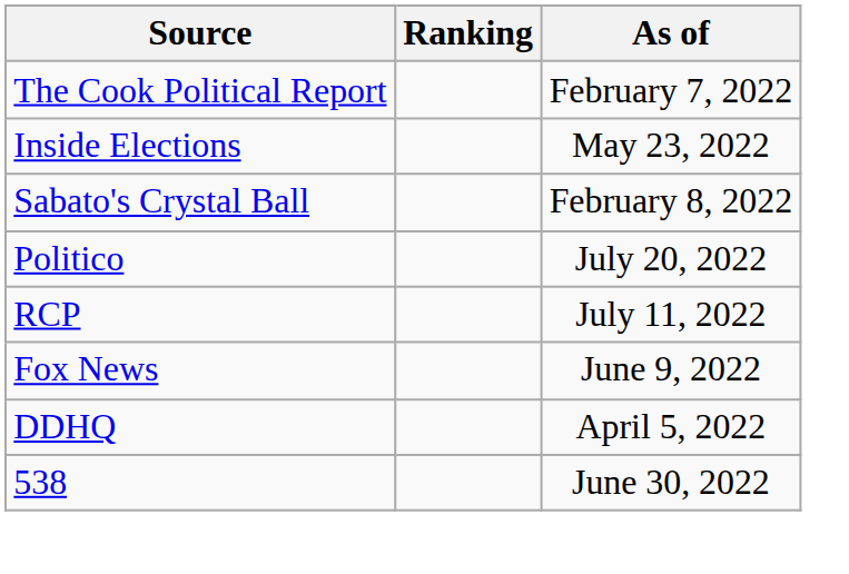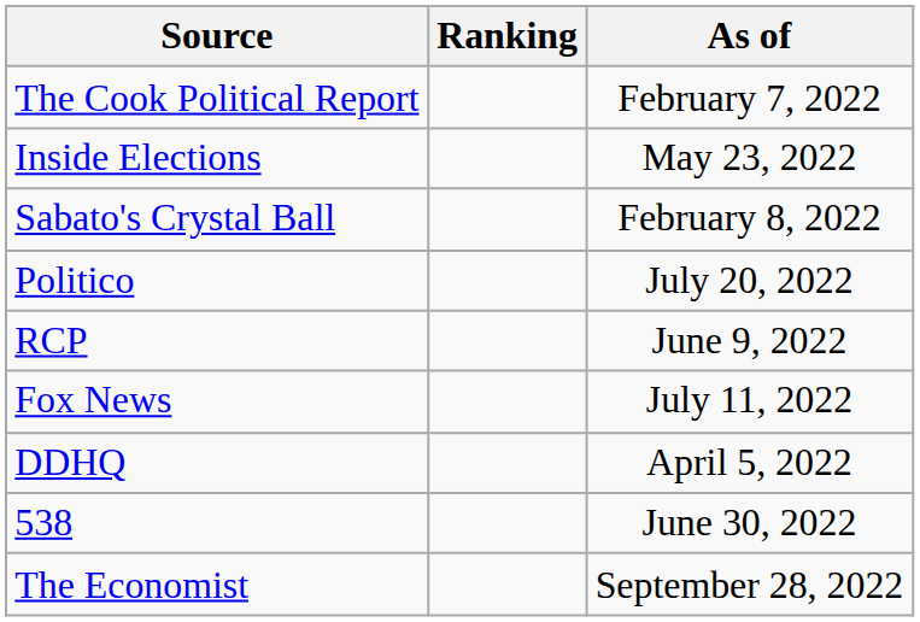 <table class="wikitable" style="text-align:center">
 <tr>
 <th>Source</th>
 <th>Ranking</th>
 <th>As of</th>
 </tr>
 <tr>
 <td align="left"><a href='#'>The Cook Political Report</a></td>
 <td></td>
 <td>February 7, 2022</td>
 </tr>
 <tr>
 <td align="left"><a href='#'>Inside Elections</a></td>
 <td></td>
 <td>May 23, 2022</td>
 </tr>
 <tr>
 <td align="left"><a href='#'>Sabato's Crystal Ball</a></td>
 <td></td>
 <td>February 8, 2022</td>
 </tr>
 <tr>
 <td align="left"><a href='#'>Politico</a></td>
 <td></td>
 <td>July 20, 2022</td>
 </tr>
 <tr>
 <td align="left"><a href='#'>RCP</a></td>
 <td></td>
-<td>July 11, 2022</td>
+<td>June 9, 2022</td>
 </tr>
 <tr>
 <td align="left"><a href='#'>Fox News</a></td>
 <td></td>
-<td>June 9, 2022</td>
+<td>July 11, 2022</td>
 </tr>
 <tr>
 <td align="left"><a href='#'>DDHQ</a></td>
 <td></td>
 <td>April 5, 2022</td>
 </tr>
 <tr>
 <td align="left"><a href='#'>538</a></td>
 <td></td>
 <td>June 30, 2022</td>
 </tr>
+<tr>
+<td align="left"><a href='#'>The Economist</a></td>
+<td></td>
+<td>September 28, 2022</td>
+</tr>
 </table>
